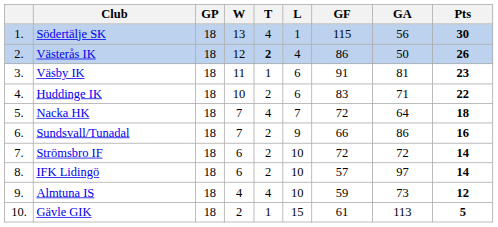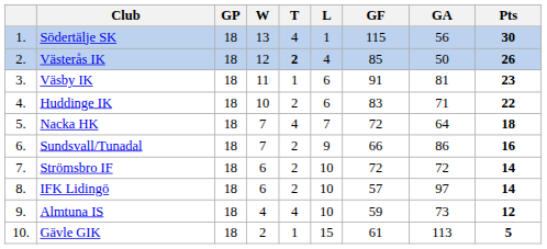 <table class="wikitable">
 <tr>
 <th width="30"></th>
 <th width="200">Club</th>
 <th width="30">GP</th>
 <th width="30">W</th>
 <th width="30">T</th>
 <th width="30">L</th>
 <th width="70">GF</th>
 <th width="70">GA</th>
 <th width="70">Pts</th>
 </tr>
 <tr bgcolor="#BCD2EE" align="center">
 <td>1.</td>
 <td align="left"><a href='#'>Södertälje SK</a></td>
 <td>18</td>
 <td>13</td>
 <td>4</td>
 <td>1</td>
 <td>115</td>
 <td>56</td>
 <td><strong>30</strong></td>
 </tr>
 <tr bgcolor="#BCD2EE" align="center">
 <td>2.</td>
 <td align="left"><a href='#'>Västerås IK</a></td>
 <td>18</td>
 <td>12</td>
 <td><strong>2</strong></td>
 <td>4</td>
-<td>86</td>
+<td>85</td>
 <td>50</td>
 <td><strong>26</strong></td>
 </tr>
 <tr bgcolor="#FFFFFF" align="center">
 <td>3.</td>
 <td align="left"><a href='#'>Väsby IK</a></td>
 <td>18</td>
 <td>11</td>
 <td>1</td>
 <td>6</td>
 <td>91</td>
 <td>81</td>
 <td><strong>23</strong></td>
 </tr>
 <tr bgcolor="#FFFFFF" align="center">
 <td>4.</td>
 <td align="left"><a href='#'>Huddinge IK</a></td>
 <td>18</td>
 <td>10</td>
 <td>2</td>
 <td>6</td>
 <td>83</td>
 <td>71</td>
 <td><strong>22</strong></td>
 </tr>
 <tr bgcolor="#FFFFFF" align="center">
 <td>5.</td>
 <td align="left"><a href='#'>Nacka HK</a></td>
 <td>18</td>
 <td>7</td>
 <td>4</td>
 <td>7</td>
 <td>72</td>
 <td>64</td>
 <td><strong>18</strong></td>
 </tr>
 <tr bgcolor="#FFFFFF" align="center">
 <td>6.</td>
 <td align="left"><a href='#'>Sundsvall/Tunadal</a></td>
 <td>18</td>
 <td>7</td>
 <td>2</td>
 <td>9</td>
 <td>66</td>
 <td>86</td>
 <td><strong>16</strong></td>
 </tr>
 <tr bgcolor="#FFFFFF" align="center">
 <td>7.</td>
 <td align="left"><a href='#'>Strömsbro IF</a></td>
 <td>18</td>
 <td>6</td>
 <td>2</td>
 <td>10</td>
 <td>72</td>
 <td>72</td>
 <td><strong>14</strong></td>
 </tr>
 <tr bgcolor="#FFFFFF" align="center">
 <td>8.</td>
 <td align="left"><a href='#'>IFK Lidingö</a></td>
 <td>18</td>
 <td>6</td>
 <td>2</td>
 <td>10</td>
 <td>57</td>
 <td>97</td>
 <td><strong>14</strong></td>
 </tr>
 <tr bgcolor="#FFFFFF" align="center">
 <td>9.</td>
 <td align="left"><a href='#'>Almtuna IS</a></td>
 <td>18</td>
 <td>4</td>
 <td>4</td>
 <td>10</td>
 <td>59</td>
 <td>73</td>
 <td><strong>12</strong></td>
 </tr>
 <tr bgcolor="#FFFFFF" align="center">
 <td>10.</td>
 <td align="left"><a href='#'>Gävle GIK</a></td>
 <td>18</td>
 <td>2</td>
 <td>1</td>
 <td>15</td>
 <td>61</td>
 <td>113</td>
 <td><strong>5</strong></td>
 </tr>
 </table>
